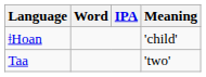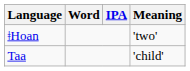 <table class="wikitable">
 <tr>
 <th>Language</th>
 <th>Word</th>
 <th><a href='#'>IPA</a></th>
 <th>Meaning</th>
 </tr>
 <tr>
 <td><a href='#'>ǂHoan</a></td>
 <td colspan=2></td>
-<td>'child'</td>
+<td>'two'</td>
 </tr>
 <tr>
 <td><a href='#'>Taa</a></td>
 <td colspan=2></td>
-<td>'two'</td>
+<td>'child'</td>
 </tr>
 </table>
